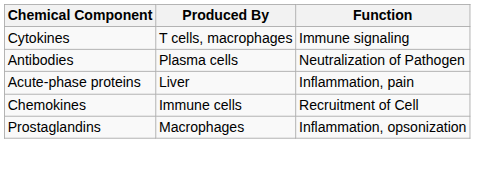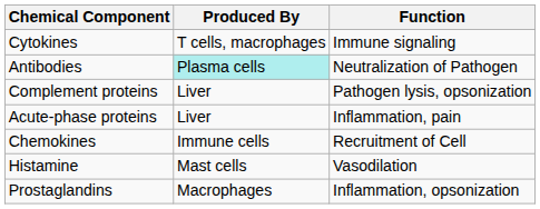 <table class="wikitable">
 <tr>
 <th><strong>Chemical Component</strong></th>
 <th><strong>Produced By</strong></th>
 <th><strong>Function</strong></th>
 </tr>
 <tr>
 <td>Cytokines</td>
 <td>T cells, macrophages</td>
 <td>Immune signaling</td>
 </tr>
 <tr>
 <td>Antibodies</td>
-<td>Plasma cells</td>
+<td style="background: paleturquoise;">Plasma cells</td>
 <td>Neutralization of   Pathogen</td>
+</tr>
+<tr>
+<td>Complement proteins</td>
+<td>Liver</td>
+<td>Pathogen lysis, opsonization</td>
 </tr>
 <tr>
 <td>Acute-phase proteins</td>
 <td>Liver</td>
 <td>Inflammation, pain</td>
 </tr>
 <tr>
 <td>Chemokines</td>
 <td>Immune cells</td>
 <td>Recruitment of Cell</td>
 </tr>
 <tr>
+<td>Histamine</td>
+<td>Mast cells</td>
+<td>Vasodilation</td>
+</tr>
+<tr>
 <td>Prostaglandins</td>
 <td>Macrophages</td>
 <td>Inflammation, opsonization</td>
 </tr>
 </table>
